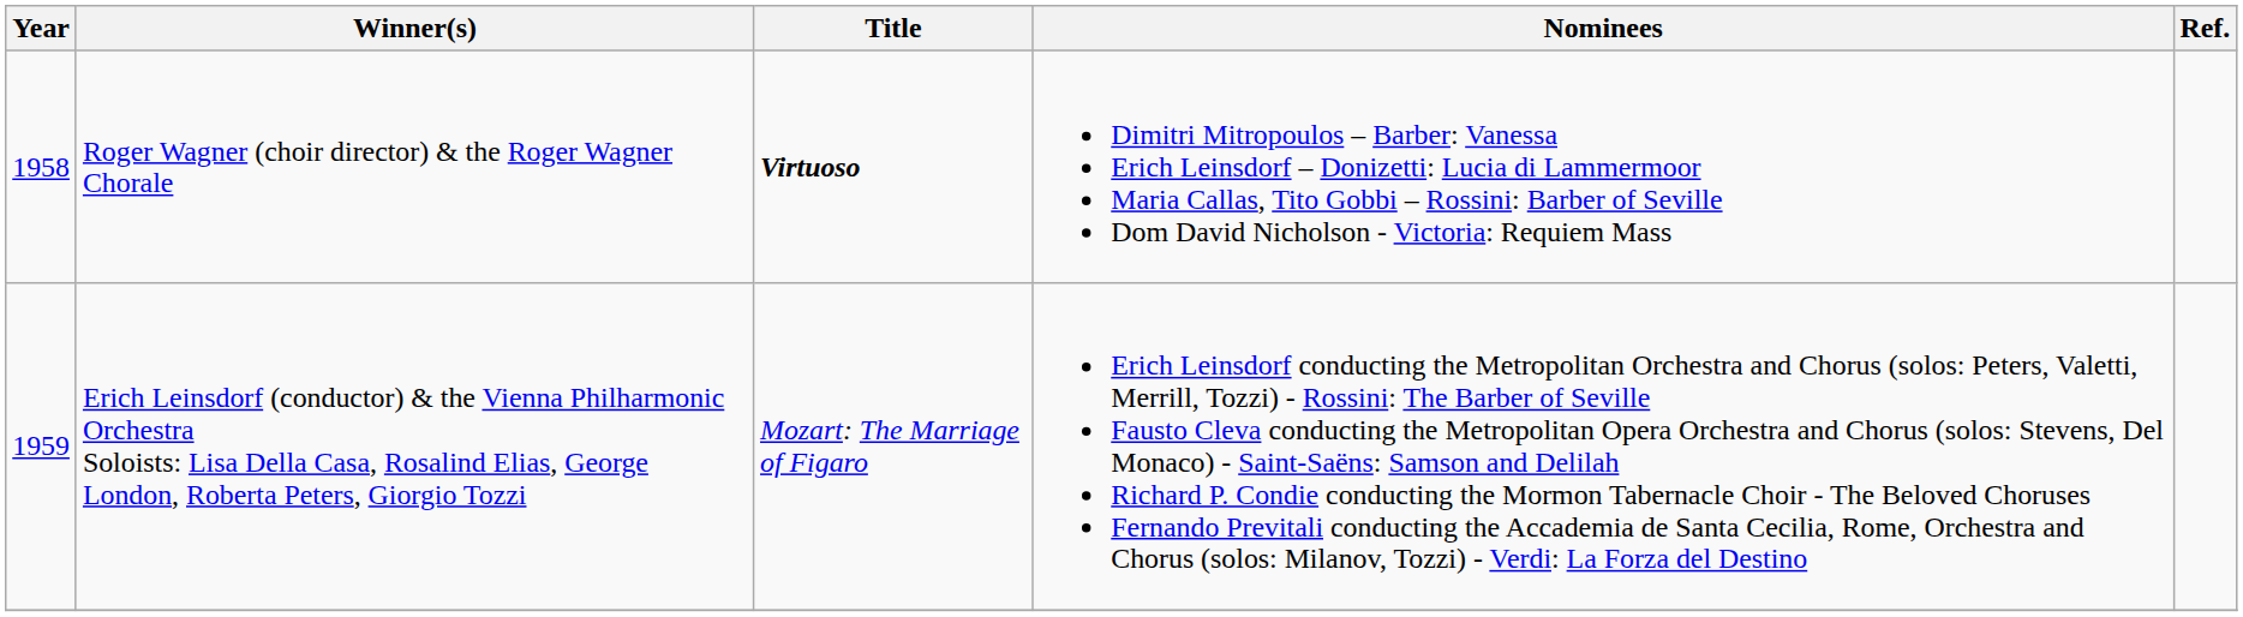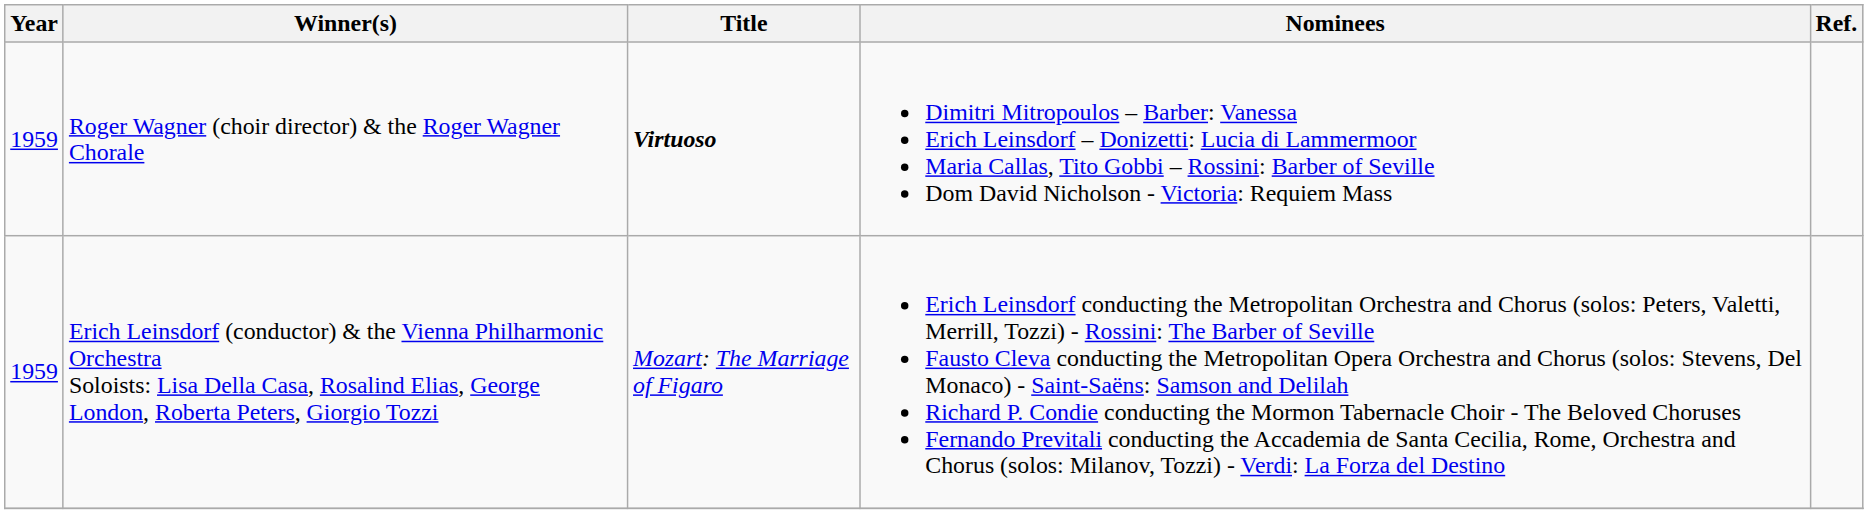 <table class="wikitable sortable">
 <tr>
 <th bgcolor="#efefef">Year</th>
 <th bgcolor="#efefef">Winner(s)</th>
 <th bgcolor="#efefef">Title</th>
 <th bgcolor="#efefef" class=unsortable>Nominees</th>
 <th bgcolor="#efefef" class=unsortable>Ref.</th>
 </tr>
 <tr>
-<td style="text-align:center;"><a href='#'>1958</a></td>
+<td style="text-align:center;"><a href='#'>1959</a></td>
 <td><a href='#'>Roger Wagner</a> (choir director) & the <a href='#'>Roger Wagner Chorale</a></td>
 <td><strong><em>Virtuoso</em></strong></td>
 <td><br><ul><li><a href='#'>Dimitri Mitropoulos</a> – <a href='#'>Barber</a>: <a href='#'>Vanessa</a></li><li><a href='#'>Erich Leinsdorf</a> – <a href='#'>Donizetti</a>: <a href='#'>Lucia di Lammermoor</a></li><li><a href='#'>Maria Callas</a>, <a href='#'>Tito Gobbi</a> – <a href='#'>Rossini</a>: <a href='#'>Barber of Seville</a></li><li>Dom David Nicholson - <a href='#'>Victoria</a>: Requiem Mass</li></ul></td>
 <td style="text-align:center;"></td>
 </tr>
 <tr>
 <td style="text-align:center;"><a href='#'>1959</a></td>
 <td><a href='#'>Erich Leinsdorf</a> (conductor) & the <a href='#'>Vienna Philharmonic Orchestra</a><br>Soloists: <a href='#'>Lisa Della Casa</a>, <a href='#'>Rosalind Elias</a>, <a href='#'>George London</a>, <a href='#'>Roberta Peters</a>, <a href='#'>Giorgio Tozzi</a></td>
 <td><em><a href='#'>Mozart</a>: <a href='#'>The Marriage of Figaro</a></em></td>
 <td><br><ul><li><a href='#'>Erich Leinsdorf</a> conducting the Metropolitan Orchestra and Chorus (solos: Peters, Valetti, Merrill, Tozzi) - <a href='#'>Rossini</a>: <a href='#'>The Barber of Seville</a></li><li><a href='#'>Fausto Cleva</a> conducting the Metropolitan Opera Orchestra and Chorus (solos: Stevens, Del Monaco) - <a href='#'>Saint-Saëns</a>: <a href='#'>Samson and Delilah</a></li><li><a href='#'>Richard P. Condie</a> conducting the Mormon Tabernacle Choir - The Beloved Choruses</li><li><a href='#'>Fernando Previtali</a> conducting the Accademia de Santa Cecilia, Rome, Orchestra and Chorus (solos: Milanov, Tozzi) - <a href='#'>Verdi</a>: <a href='#'>La Forza del Destino</a></li></ul></td>
 <td style="text-align:center;"></td>
 </tr>
 <tr>
 </tr>
 </table>
